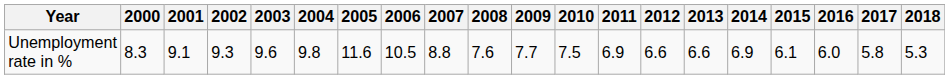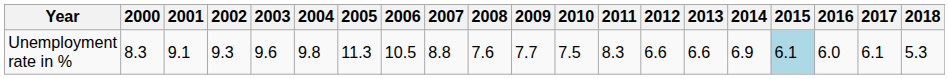 <table class="wikitable">
 <tr>
 <th>Year</th>
 <th>2000</th>
 <th>2001</th>
 <th>2002</th>
 <th>2003</th>
 <th>2004</th>
 <th>2005</th>
 <th>2006</th>
 <th>2007</th>
 <th>2008</th>
 <th>2009</th>
 <th>2010</th>
 <th>2011</th>
 <th>2012</th>
 <th>2013</th>
 <th>2014</th>
 <th>2015</th>
 <th>2016</th>
 <th>2017</th>
 <th>2018</th>
 </tr>
 <tr>
 <td>Unemployment rate in %</td>
 <td>8.3</td>
 <td>9.1</td>
 <td>9.3</td>
 <td>9.6</td>
 <td>9.8</td>
-<td>11.6</td>
+<td>11.3</td>
 <td>10.5</td>
 <td>8.8</td>
 <td>7.6</td>
 <td>7.7</td>
 <td>7.5</td>
-<td>6.9</td>
+<td>8.3</td>
 <td>6.6</td>
 <td>6.6</td>
 <td>6.9</td>
+<td style="background: lightblue;">6.1</td>
+<td>6.0</td>
 <td>6.1</td>
-<td>6.0</td>
-<td>5.8</td>
 <td>5.3</td>
 </tr>
 </table>
